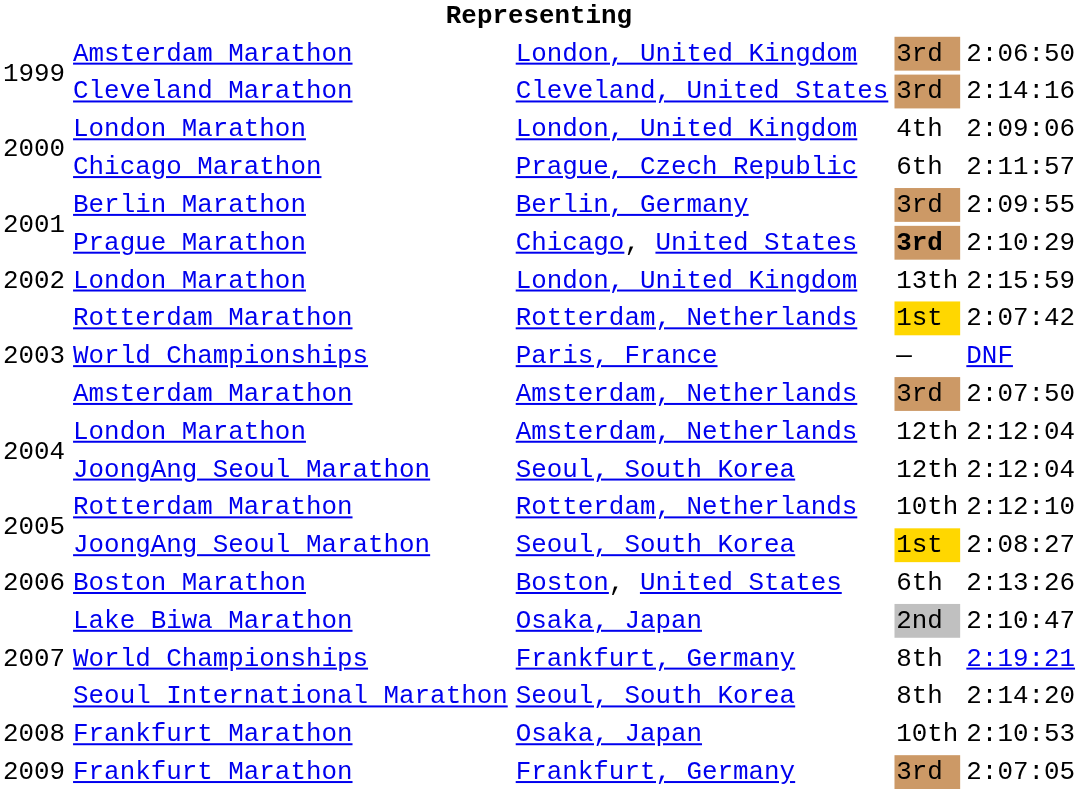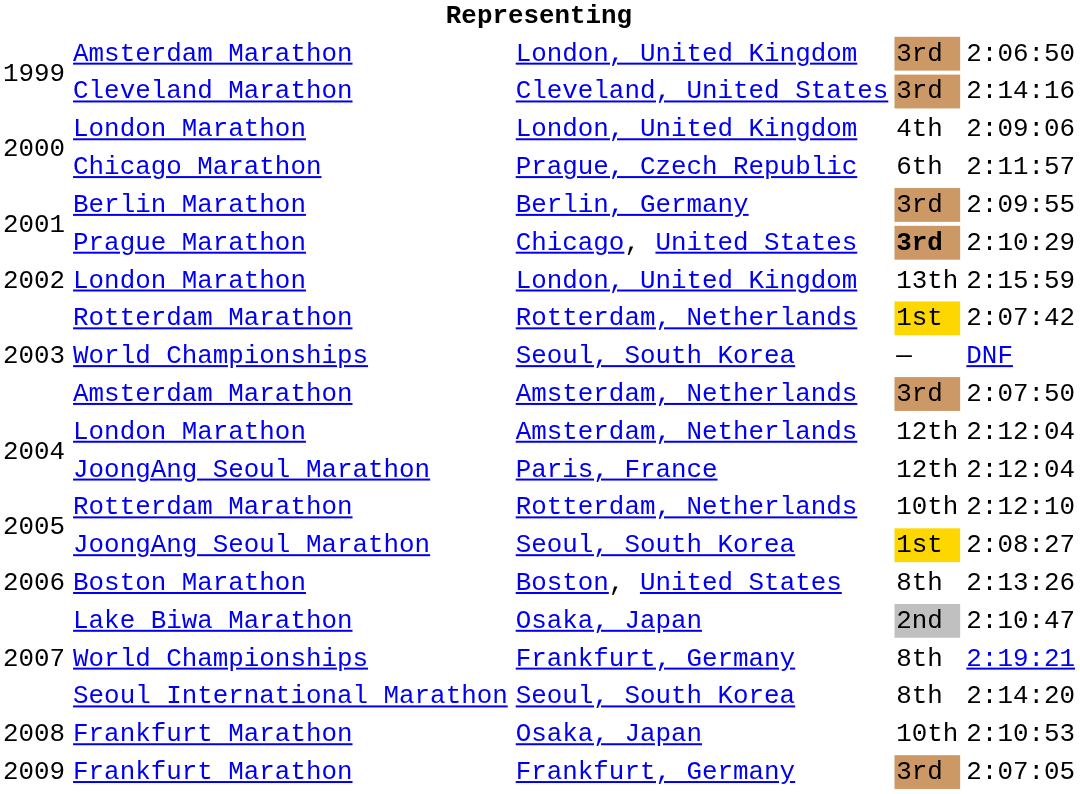 <table>
 <tr>
 <th colspan="5">Representing </th>
 </tr>
 <tr>
 <td rowspan=2>1999</td>
 <td><a href='#'>Amsterdam Marathon</a></td>
 <td><a href='#'>London, United Kingdom</a></td>
 <td bgcolor="cc9966">3rd</td>
 <td>2:06:50</td>
 </tr>
 <tr>
 <td><a href='#'>Cleveland Marathon</a></td>
 <td><a href='#'>Cleveland, United States</a></td>
 <td bgcolor="cc9966">3rd</td>
 <td>2:14:16</td>
 </tr>
 <tr>
 <td rowspan=2>2000</td>
 <td><a href='#'>London Marathon</a></td>
 <td><a href='#'>London, United Kingdom</a></td>
 <td>4th</td>
 <td>2:09:06</td>
 </tr>
 <tr>
 <td><a href='#'>Chicago Marathon</a></td>
 <td><a href='#'>Prague, Czech Republic</a></td>
 <td>6th</td>
 <td>2:11:57</td>
 </tr>
 <tr>
 <td rowspan=2>2001</td>
 <td><a href='#'>Berlin Marathon</a></td>
 <td><a href='#'>Berlin, Germany</a></td>
 <td bgcolor="cc9966">3rd</td>
 <td>2:09:55</td>
 </tr>
 <tr>
 <td><a href='#'>Prague Marathon</a></td>
 <td><a href='#'>Chicago</a>, <a href='#'>United States</a></td>
 <td bgcolor="cc9966"><strong>3rd</strong></td>
 <td>2:10:29</td>
 </tr>
 <tr>
 <td>2002</td>
 <td><a href='#'>London Marathon</a></td>
 <td><a href='#'>London, United Kingdom</a></td>
 <td>13th</td>
 <td>2:15:59</td>
 </tr>
 <tr>
 <td rowspan=3>2003</td>
 <td><a href='#'>Rotterdam Marathon</a></td>
 <td><a href='#'>Rotterdam, Netherlands</a></td>
 <td bgcolor="gold">1st</td>
 <td>2:07:42</td>
 </tr>
 <tr>
 <td><a href='#'>World Championships</a></td>
-<td><a href='#'>Paris, France</a></td>
+<td><a href='#'>Seoul, South Korea</a></td>
 <td>—</td>
 <td><a href='#'>DNF</a></td>
 </tr>
 <tr>
 <td><a href='#'>Amsterdam Marathon</a></td>
 <td><a href='#'>Amsterdam, Netherlands</a></td>
 <td bgcolor="cc9966">3rd</td>
 <td>2:07:50</td>
 </tr>
 <tr>
 <td rowspan=2>2004</td>
 <td><a href='#'>London Marathon</a></td>
 <td><a href='#'>Amsterdam, Netherlands</a></td>
 <td>12th</td>
 <td>2:12:04</td>
 </tr>
 <tr>
 <td><a href='#'>JoongAng Seoul Marathon</a></td>
-<td><a href='#'>Seoul, South Korea</a></td>
+<td><a href='#'>Paris, France</a></td>
 <td>12th</td>
 <td>2:12:04</td>
 </tr>
 <tr>
 <td rowspan=2>2005</td>
 <td><a href='#'>Rotterdam Marathon</a></td>
 <td><a href='#'>Rotterdam, Netherlands</a></td>
 <td>10th</td>
 <td>2:12:10</td>
 </tr>
 <tr>
 <td><a href='#'>JoongAng Seoul Marathon</a></td>
 <td><a href='#'>Seoul, South Korea</a></td>
 <td bgcolor="gold">1st</td>
 <td>2:08:27</td>
 </tr>
 <tr>
 <td>2006</td>
 <td><a href='#'>Boston Marathon</a></td>
 <td><a href='#'>Boston</a>, <a href='#'>United States</a></td>
-<td>6th</td>
+<td>8th</td>
 <td>2:13:26</td>
 </tr>
 <tr>
 <td rowspan=3>2007</td>
 <td><a href='#'>Lake Biwa Marathon</a></td>
 <td><a href='#'>Osaka, Japan</a></td>
 <td bgcolor="silver">2nd</td>
 <td>2:10:47</td>
 </tr>
 <tr>
 <td><a href='#'>World Championships</a></td>
 <td><a href='#'>Frankfurt, Germany</a></td>
 <td>8th</td>
 <td><a href='#'>2:19:21</a></td>
 </tr>
 <tr>
 <td><a href='#'>Seoul International Marathon</a></td>
 <td><a href='#'>Seoul, South Korea</a></td>
 <td>8th</td>
 <td>2:14:20</td>
 </tr>
 <tr>
 <td>2008</td>
 <td><a href='#'>Frankfurt Marathon</a></td>
 <td><a href='#'>Osaka, Japan</a></td>
 <td>10th</td>
 <td>2:10:53</td>
 </tr>
 <tr>
 <td>2009</td>
 <td><a href='#'>Frankfurt Marathon</a></td>
 <td><a href='#'>Frankfurt, Germany</a></td>
 <td bgcolor="cc9966">3rd</td>
 <td>2:07:05</td>
 </tr>
 </table>
